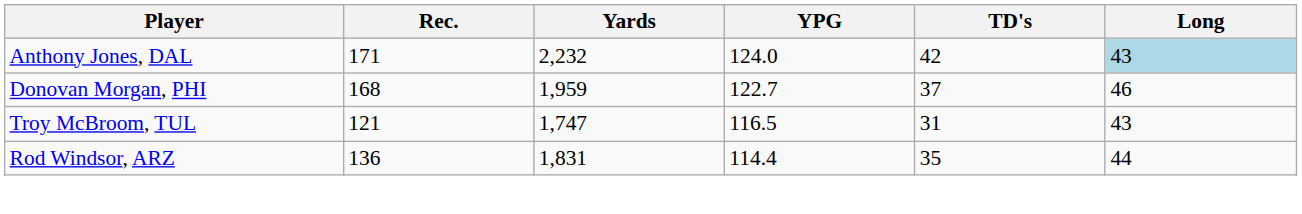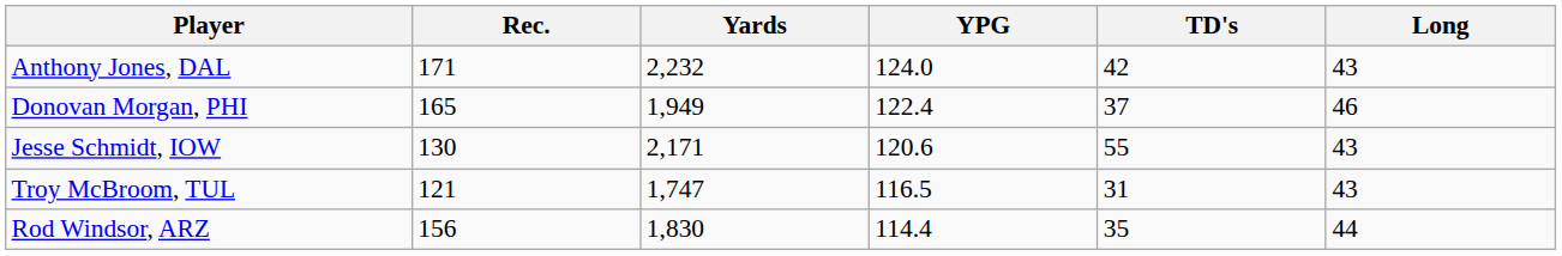 <table class="wikitable sortable">
 <tr>
 <th bgcolor="#DDDDFF" width="16%">Player</th>
 <th bgcolor="#DDDDFF" width="9%">Rec.</th>
 <th bgcolor="#DDDDFF" width="9%">Yards</th>
 <th bgcolor="#DDDDFF" width="9%">YPG</th>
 <th bgcolor="#DDDDFF" width="9%">TD's</th>
 <th bgcolor="#DDDDFF" width="9%">Long</th>
 </tr>
 <tr>
 <td><a href='#'>Anthony Jones</a>, <a href='#'>DAL</a></td>
 <td>171</td>
 <td>2,232</td>
 <td>124.0</td>
 <td>42</td>
-<td style="background: lightblue;">43</td>
+<td>43</td>
 </tr>
 <tr>
 <td><a href='#'>Donovan Morgan</a>, <a href='#'>PHI</a></td>
-<td>168</td>
-<td>1,959</td>
-<td>122.7</td>
+<td>165</td>
+<td>1,949</td>
+<td>122.4</td>
 <td>37</td>
 <td>46</td>
+</tr>
+<tr>
+<td><a href='#'>Jesse Schmidt</a>, <a href='#'>IOW</a></td>
+<td>130</td>
+<td>2,171</td>
+<td>120.6</td>
+<td>55</td>
+<td>43</td>
 </tr>
 <tr>
 <td><a href='#'>Troy McBroom</a>, <a href='#'>TUL</a></td>
 <td>121</td>
 <td>1,747</td>
 <td>116.5</td>
 <td>31</td>
 <td>43</td>
 </tr>
 <tr>
 <td><a href='#'>Rod Windsor</a>, <a href='#'>ARZ</a></td>
-<td>136</td>
-<td>1,831</td>
+<td>156</td>
+<td>1,830</td>
 <td>114.4</td>
 <td>35</td>
 <td>44</td>
 </tr>
 </table>
